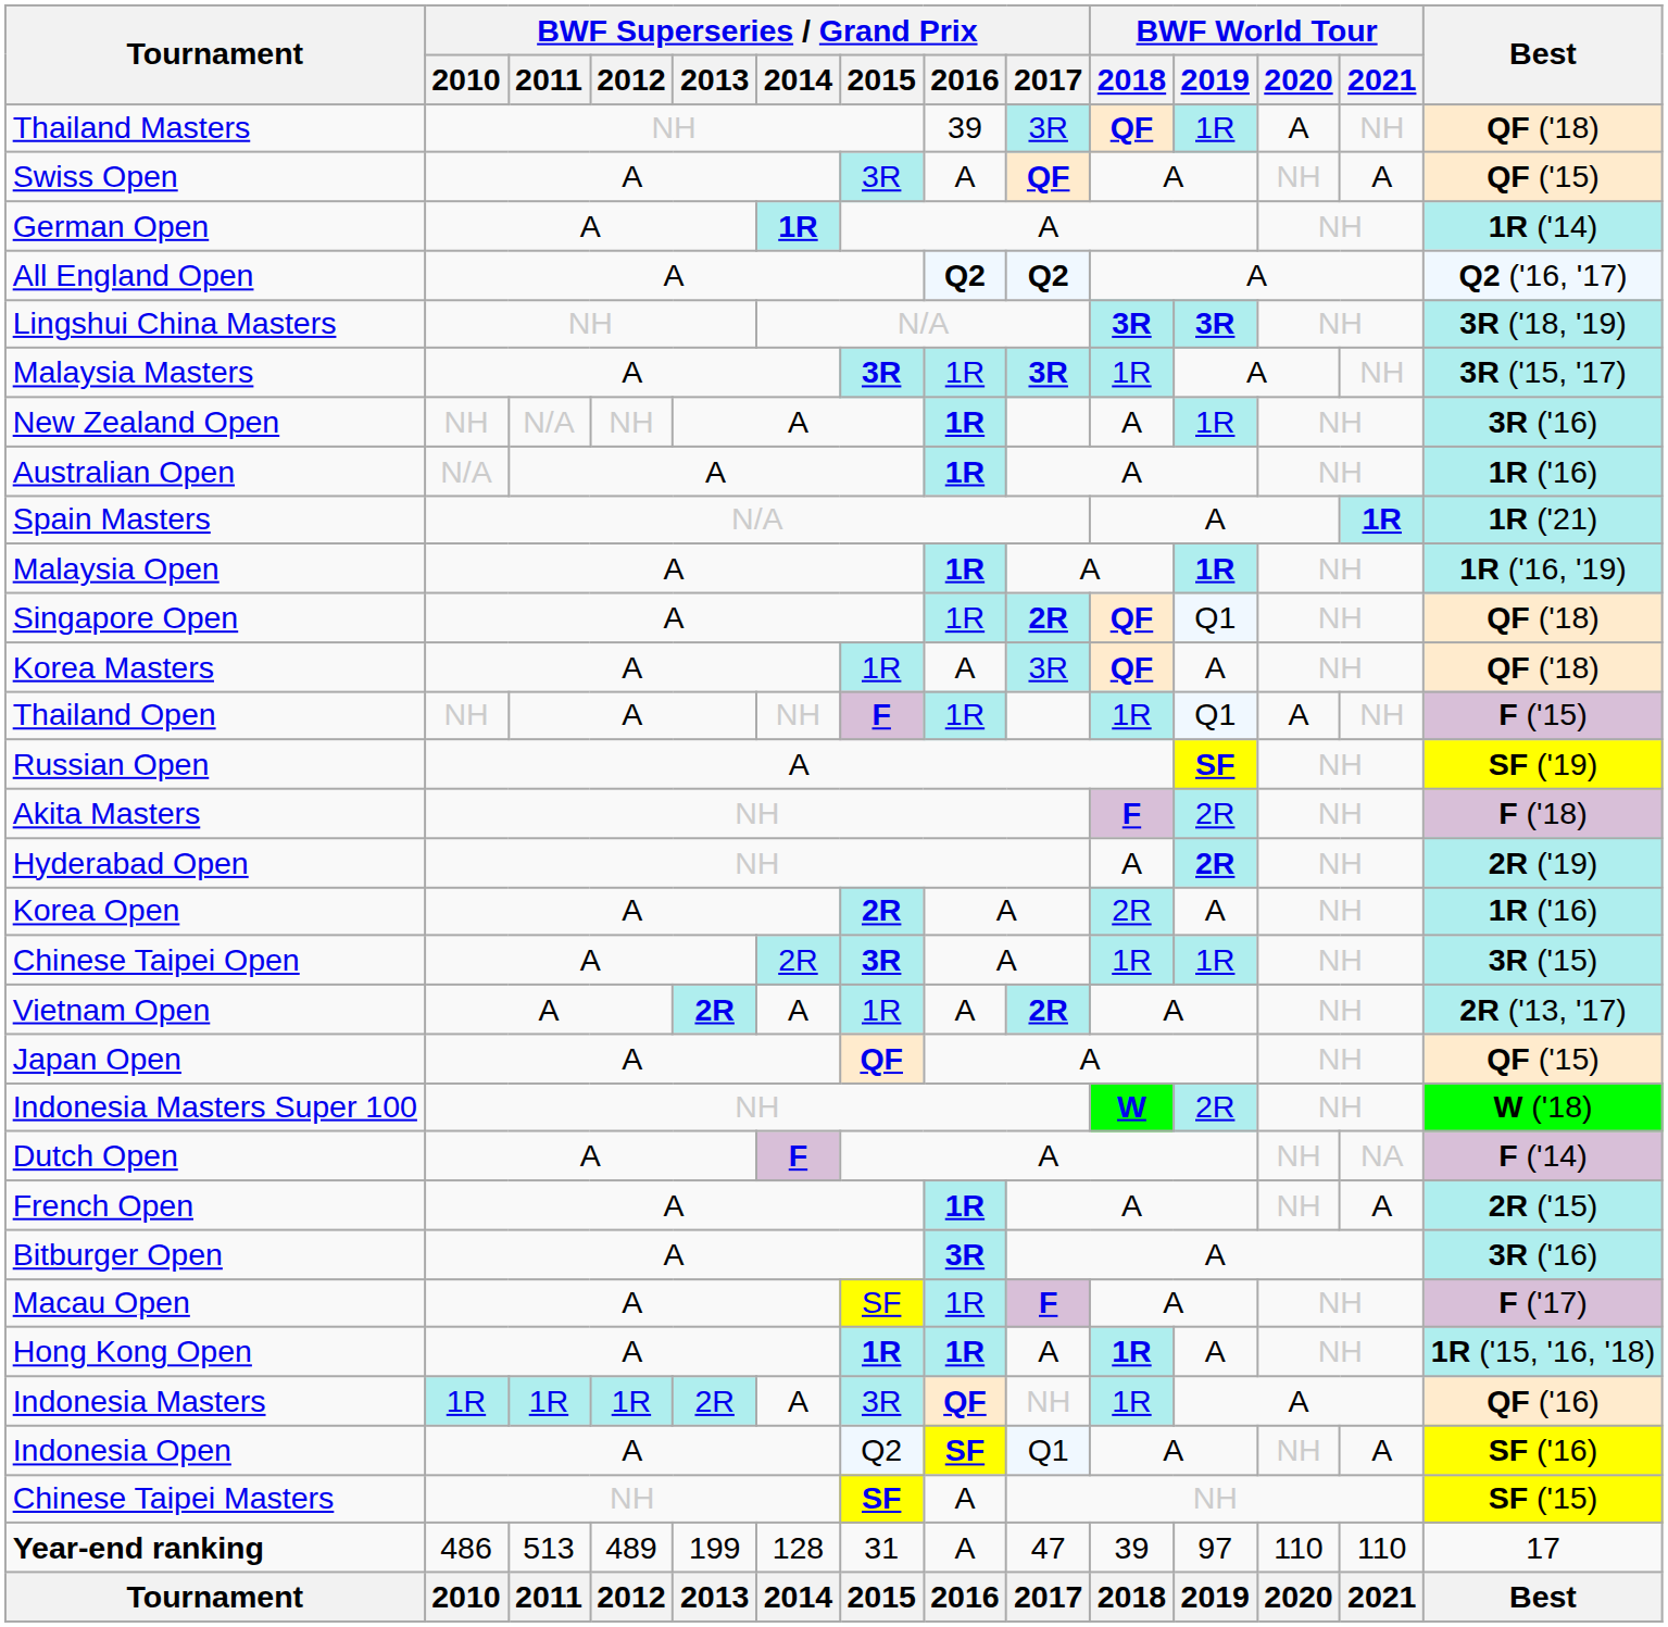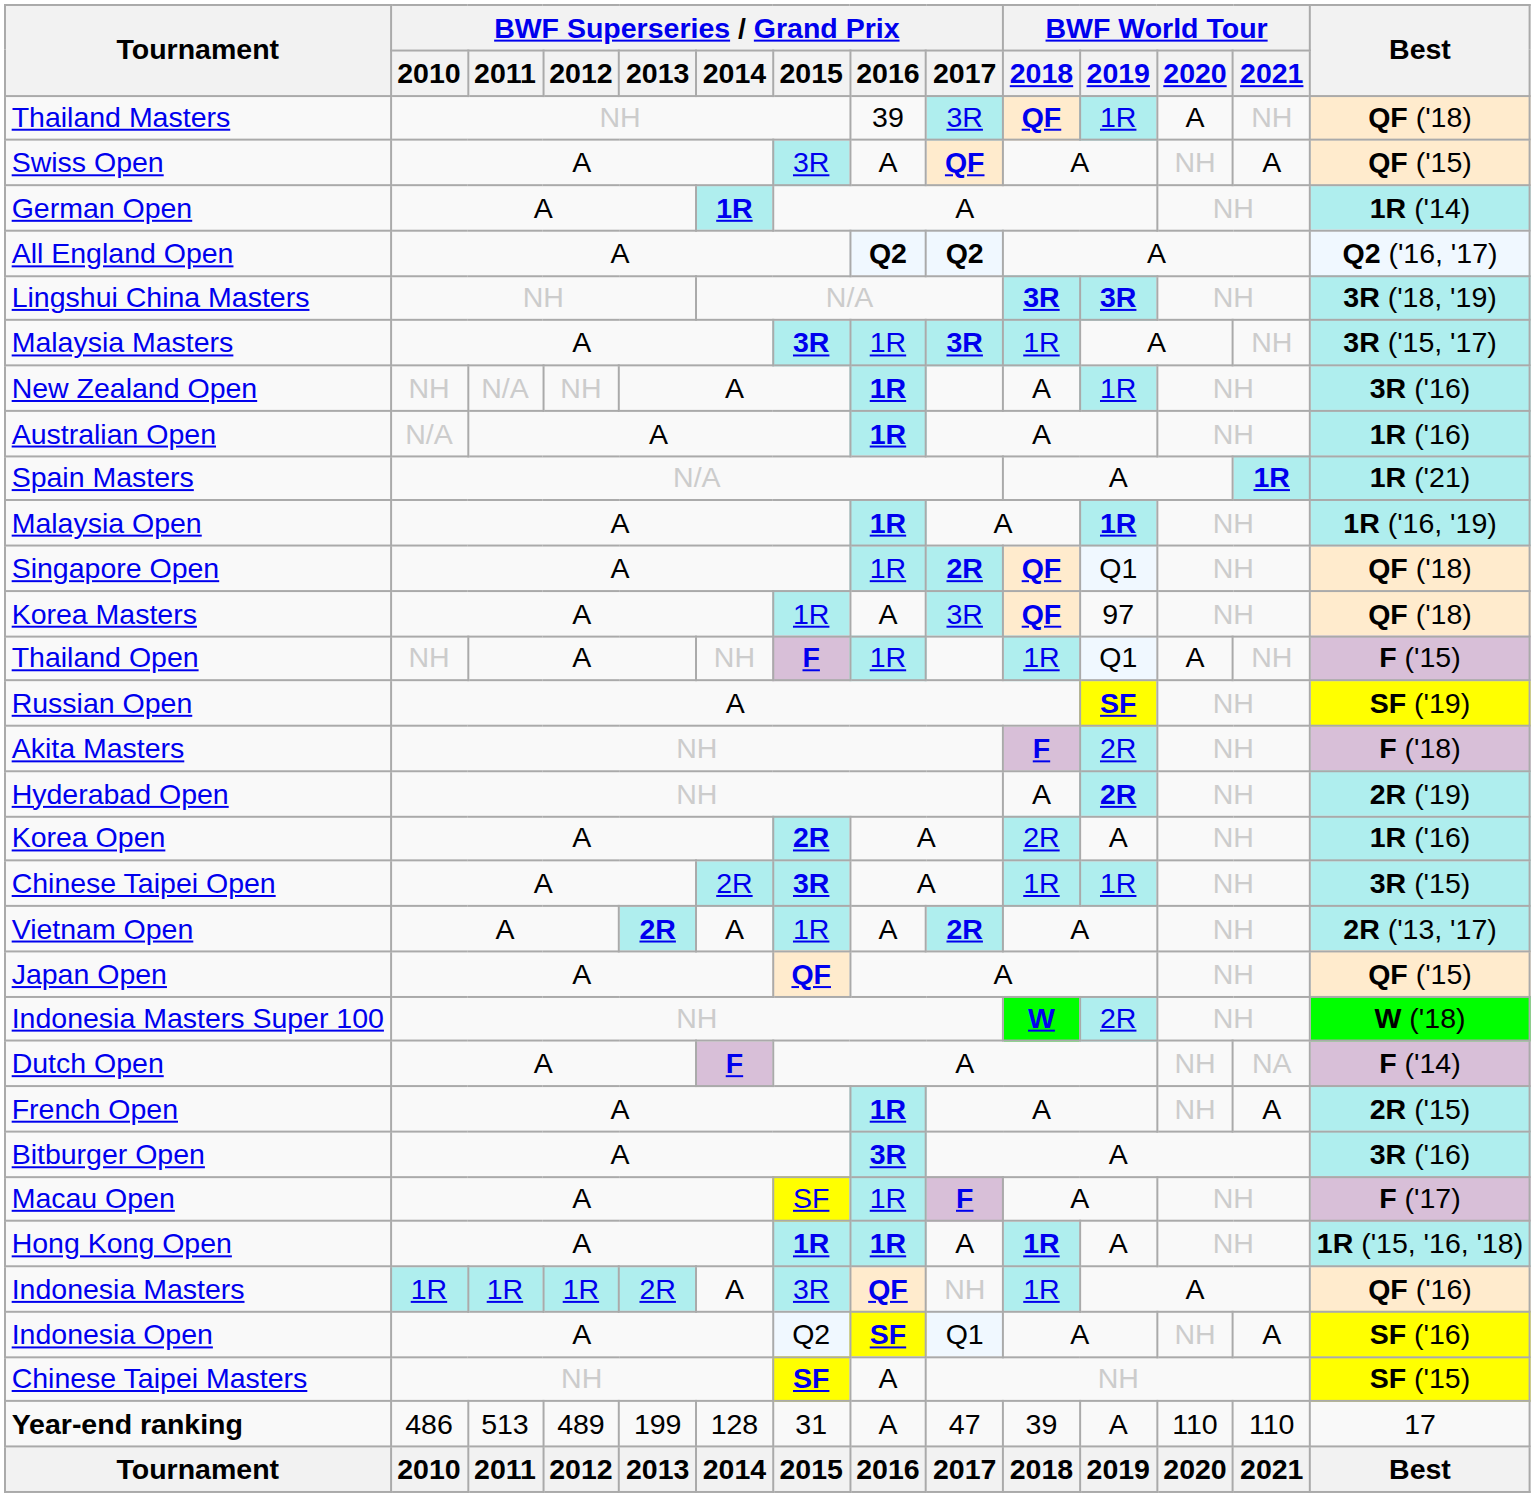 <table class="wikitable" style="font-size: 90%; text-align:center">
 <tr>
 <th rowspan="2">Tournament</th>
 <th colspan="8"><strong><a href='#'>BWF Superseries</a> / <a href='#'>Grand Prix</a></strong></th>
 <th colspan="4"><strong><a href='#'>BWF World Tour</a></strong></th>
 <th rowspan="2">Best</th>
 </tr>
 <tr>
 <th>2010</th>
 <th>2011</th>
 <th>2012</th>
 <th>2013</th>
 <th>2014</th>
 <th>2015</th>
 <th>2016</th>
 <th>2017</th>
 <th><a href='#'>2018</a></th>
 <th><a href='#'>2019</a></th>
 <th><a href='#'>2020</a></th>
 <th><a href='#'>2021</a></th>
 </tr>
 <tr>
 <td align=left><a href='#'>Thailand Masters</a></td>
 <td colspan="6" style=color:#ccc>NH</td>
 <td>39</td>
 <td bgcolor=AFEEEE><a href='#'>3R</a></td>
 <td bgcolor=FFEBCD><a href='#'><strong>QF</strong></a></td>
 <td bgcolor=AFEEEE><a href='#'>1R</a></td>
 <td>A</td>
 <td style=color:#ccc>NH</td>
 <td bgcolor=FFEBCD><strong>QF</strong> ('18)</td>
 </tr>
 <tr>
 <td align=left><a href='#'>Swiss Open</a></td>
 <td colspan="5">A</td>
 <td bgcolor=AFEEEE><a href='#'>3R</a></td>
 <td>A</td>
 <td bgcolor=FFEBCD><a href='#'><strong>QF</strong></a></td>
 <td colspan="2">A</td>
 <td style=color:#ccc>NH</td>
 <td>A</td>
 <td bgcolor=FFEBCD><strong>QF</strong> ('15)</td>
 </tr>
 <tr>
 <td align=left><a href='#'>German Open</a></td>
 <td colspan="4">A</td>
 <td bgcolor=AFEEEE><a href='#'><strong>1R</strong></a></td>
 <td colspan="5">A</td>
 <td colspan=2 style=color:#ccc>NH</td>
 <td bgcolor=AFEEEE><strong>1R</strong> ('14)</td>
 </tr>
 <tr>
 <td align=left><a href='#'>All England Open</a></td>
 <td colspan="6">A</td>
 <td 2016; bgcolor=F0F8FF><strong>Q2</strong></td>
 <td 2017; bgcolor=F0F8FF><strong>Q2</strong></td>
 <td colspan="4">A</td>
 <td bgcolor=F0F8FF><strong>Q2</strong> ('16, '17)</td>
 </tr>
 <tr>
 <td align=left><a href='#'>Lingshui China Masters</a></td>
 <td colspan="4" style=color:#ccc>NH</td>
 <td colspan="4" style=color:#ccc>N/A</td>
 <td bgcolor=AFEEEE><a href='#'><strong>3R</strong></a></td>
 <td bgcolor=AFEEEE><a href='#'><strong>3R</strong></a></td>
 <td colspan=2 style=color:#ccc>NH</td>
 <td bgcolor=AFEEEE><strong>3R</strong> ('18, '19)</td>
 </tr>
 <tr>
 <td align=left><a href='#'>Malaysia Masters</a></td>
 <td colspan="5">A</td>
 <td bgcolor=AFEEEE><a href='#'><strong>3R</strong></a></td>
 <td bgcolor=AFEEEE><a href='#'>1R</a></td>
 <td bgcolor=AFEEEE><a href='#'><strong>3R</strong></a></td>
 <td bgcolor=AFEEEE><a href='#'>1R</a></td>
 <td colspan="2">A</td>
 <td style=color:#ccc>NH</td>
 <td bgcolor=AFEEEE><strong>3R</strong> ('15, '17)</td>
 </tr>
 <tr>
 <td align=left><a href='#'>New Zealand Open</a></td>
 <td style=color:#ccc>NH</td>
 <td style=color:#ccc>N/A</td>
 <td style=color:#ccc>NH</td>
 <td colspan="3">A</td>
 <td bgcolor=AFEEEE><a href='#'><strong>1R</strong></a></td>
 <td><a href='#'></a></td>
 <td>A</td>
 <td bgcolor=AFEEEE><a href='#'>1R</a></td>
 <td colspan="2" style=color:#ccc>NH</td>
 <td bgcolor=AFEEEE><strong>3R</strong> ('16)</td>
 </tr>
 <tr>
 <td align=left><a href='#'>Australian Open</a></td>
 <td style=color:#ccc>N/A</td>
 <td colspan="5">A</td>
 <td bgcolor=AFEEEE><a href='#'><strong>1R</strong></a></td>
 <td colspan="3">A</td>
 <td colspan="2" style=color:#ccc>NH</td>
 <td bgcolor=AFEEEE><strong>1R</strong> ('16)</td>
 </tr>
 <tr>
 <td align=left><a href='#'>Spain Masters</a></td>
 <td colspan="8" style=color:#ccc>N/A</td>
 <td colspan="3">A</td>
 <td bgcolor=AFEEEE><a href='#'><strong>1R</strong></a></td>
 <td bgcolor=AFEEEE><strong>1R</strong> ('21)</td>
 </tr>
 <tr>
 <td align=left><a href='#'>Malaysia Open</a></td>
 <td colspan="6">A</td>
 <td bgcolor=AFEEEE><a href='#'><strong>1R</strong></a></td>
 <td colspan="2">A</td>
 <td bgcolor=AFEEEE><a href='#'><strong>1R</strong></a></td>
 <td colspan="2" style=color:#ccc>NH</td>
 <td bgcolor=AFEEEE><strong>1R</strong> ('16, '19)</td>
 </tr>
 <tr>
 <td align=left><a href='#'>Singapore Open</a></td>
 <td colspan="6">A</td>
 <td bgcolor=AFEEEE><a href='#'>1R</a></td>
 <td bgcolor=AFEEEE><strong><a href='#'>2R</a></strong></td>
 <td bgcolor=FFEBCD><a href='#'><strong>QF</strong></a></td>
 <td 2019; bgcolor=F0F8FF>Q1</td>
 <td colspan="2" style=color:#ccc>NH</td>
 <td bgcolor=FFEBCD><strong>QF</strong> ('18)</td>
 </tr>
 <tr>
 <td align=left><a href='#'>Korea Masters</a></td>
 <td colspan="5">A</td>
 <td bgcolor=AFEEEE><a href='#'>1R</a></td>
 <td>A</td>
 <td bgcolor=AFEEEE><a href='#'>3R</a></td>
 <td bgcolor=FFEBCD><a href='#'><strong>QF</strong></a></td>
-<td>A</td>
+<td>97</td>
 <td colspan="2" style=color:#ccc>NH</td>
 <td bgcolor=FFEBCD><strong>QF</strong> ('18)</td>
 </tr>
 <tr>
 <td align=left><a href='#'>Thailand Open</a></td>
 <td style=color:#ccc>NH</td>
 <td colspan="3">A</td>
 <td style=color:#ccc>NH</td>
 <td bgcolor=D8BFD8><a href='#'><strong>F</strong></a></td>
 <td bgcolor=AFEEEE><a href='#'>1R</a></td>
 <td><a href='#'></a></td>
 <td bgcolor=AFEEEE><a href='#'>1R</a></td>
 <td 2019; bgcolor=F0F8FF>Q1</td>
 <td>A</td>
 <td style=color:#ccc>NH</td>
 <td bgcolor=D8BFD8><strong>F</strong> ('15)</td>
 </tr>
 <tr>
 <td align=left><a href='#'>Russian Open</a></td>
 <td colspan="9">A</td>
 <td bgcolor=FFFF00><a href='#'><strong>SF</strong></a></td>
 <td colspan="2" style=color:#ccc>NH</td>
 <td bgcolor=FFFF00><strong>SF</strong> ('19)</td>
 </tr>
 <tr>
 <td align=left><a href='#'>Akita Masters</a></td>
 <td colspan="8" style=color:#ccc>NH</td>
 <td bgcolor=D8BFD8><a href='#'><strong>F</strong></a></td>
 <td bgcolor=AFEEEE><a href='#'>2R</a></td>
 <td colspan="2" style=color:#ccc>NH</td>
 <td bgcolor=D8BFD8><strong>F</strong> ('18)</td>
 </tr>
 <tr>
 <td align=left><a href='#'>Hyderabad Open</a></td>
 <td colspan="8" style=color:#ccc>NH</td>
 <td>A</td>
 <td bgcolor=AFEEEE><a href='#'><strong>2R</strong></a></td>
 <td colspan="2" style=color:#ccc>NH</td>
 <td bgcolor=AFEEEE><strong>2R</strong> ('19)</td>
 </tr>
 <tr>
 <td align=left><a href='#'>Korea Open</a></td>
 <td colspan="5">A</td>
 <td bgcolor=AFEEEE><a href='#'><strong>2R</strong></a></td>
 <td colspan="2">A</td>
 <td bgcolor=AFEEEE><a href='#'>2R</a></td>
 <td>A</td>
 <td colspan="2" style=color:#ccc>NH</td>
 <td bgcolor=AFEEEE><strong>1R</strong> ('16)</td>
 </tr>
 <tr>
 <td align=left><a href='#'>Chinese Taipei Open</a></td>
 <td colspan="4">A</td>
 <td bgcolor=AFEEEE><a href='#'>2R</a></td>
 <td bgcolor=AFEEEE><a href='#'><strong>3R</strong></a></td>
 <td colspan="2">A</td>
 <td bgcolor=AFEEEE><a href='#'>1R</a></td>
 <td bgcolor=AFEEEE><a href='#'>1R</a></td>
 <td colspan="2" style=color:#ccc>NH</td>
 <td bgcolor=AFEEEE><strong>3R</strong> ('15)</td>
 </tr>
 <tr>
 <td align=left><a href='#'>Vietnam Open</a></td>
 <td colspan="3">A</td>
 <td bgcolor=AFEEEE><a href='#'><strong>2R</strong></a></td>
 <td>A</td>
 <td bgcolor=AFEEEE><a href='#'>1R</a></td>
 <td>A</td>
 <td bgcolor=AFEEEE><a href='#'><strong>2R</strong></a></td>
 <td colspan="2">A</td>
 <td colspan="2" style=color:#ccc>NH</td>
 <td bgcolor=AFEEEE><strong>2R</strong> ('13, '17)</td>
 </tr>
 <tr>
 <td align=left><a href='#'>Japan Open</a></td>
 <td colspan="5">A</td>
 <td bgcolor=FFEBCD><a href='#'><strong>QF</strong></a></td>
 <td colspan="4">A</td>
 <td colspan="2" style=color:#ccc>NH</td>
 <td bgcolor=FFEBCD><strong>QF</strong> ('15)</td>
 </tr>
 <tr>
 <td align=left><a href='#'>Indonesia Masters Super 100</a></td>
 <td colspan="8" style=color:#ccc>NH</td>
 <td bgcolor=00FF00><a href='#'><strong>W</strong></a></td>
 <td bgcolor=AFEEEE><a href='#'>2R</a></td>
 <td colspan="2" style=color:#ccc>NH</td>
 <td bgcolor=00FF00><strong>W</strong> ('18)</td>
 </tr>
 <tr>
 <td align=left><a href='#'>Dutch Open</a></td>
 <td colspan="4">A</td>
 <td bgcolor=D8BFD8><a href='#'><strong>F</strong></a></td>
 <td colspan="5">A</td>
 <td style=color:#ccc>NH</td>
 <td style=color:#ccc>NA</td>
 <td bgcolor=D8BFD8><strong>F</strong> ('14)</td>
 </tr>
 <tr>
 <td align=left><a href='#'>French Open</a></td>
 <td colspan="6">A</td>
 <td bgcolor=AFEEEE><a href='#'><strong>1R</strong></a></td>
 <td colspan="3">A</td>
 <td style=color:#ccc>NH</td>
 <td>A</td>
 <td bgcolor=AFEEEE><strong>2R</strong> ('15)</td>
 </tr>
 <tr>
 <td align=left><a href='#'>Bitburger Open</a></td>
 <td colspan="6">A</td>
 <td bgcolor=AFEEEE><a href='#'><strong>3R</strong></a></td>
 <td colspan="5">A</td>
 <td bgcolor=AFEEEE><strong>3R</strong> ('16)</td>
 </tr>
 <tr>
 <td align=left><a href='#'>Macau Open</a></td>
 <td colspan="5">A</td>
 <td bgcolor=FFFF00><a href='#'>SF</a></td>
 <td bgcolor=AFEEEE><a href='#'>1R</a></td>
 <td bgcolor=D8BFD8><a href='#'><strong>F</strong></a></td>
 <td colspan="2">A</td>
 <td colspan="2" style=color:#ccc>NH</td>
 <td bgcolor=D8BFD8><strong>F</strong> ('17)</td>
 </tr>
 <tr>
 <td align=left><a href='#'>Hong Kong Open</a></td>
 <td colspan="5">A</td>
 <td bgcolor=AFEEEE><a href='#'><strong>1R</strong></a></td>
 <td bgcolor=AFEEEE><a href='#'><strong>1R</strong></a></td>
 <td>A</td>
 <td bgcolor=AFEEEE><a href='#'><strong>1R</strong></a></td>
 <td>A</td>
 <td colspan="2" style=color:#ccc>NH</td>
 <td bgcolor=AFEEEE><strong>1R</strong> ('15, '16, '18)</td>
 </tr>
 <tr>
 <td align=left><a href='#'>Indonesia Masters</a></td>
 <td bgcolor=AFEEEE><a href='#'>1R</a></td>
 <td bgcolor=AFEEEE><a href='#'>1R</a></td>
 <td bgcolor=AFEEEE><a href='#'>1R</a></td>
 <td bgcolor=AFEEEE><a href='#'>2R</a></td>
 <td>A</td>
 <td bgcolor=AFEEEE><a href='#'>3R</a></td>
 <td bgcolor=FFEBCD><a href='#'><strong>QF</strong></a></td>
 <td style=color:#ccc>NH</td>
 <td bgcolor=AFEEEE><a href='#'>1R</a></td>
 <td colspan="3">A</td>
 <td bgcolor=FFEBCD><strong>QF</strong> ('16)</td>
 </tr>
 <tr>
 <td align=left><a href='#'>Indonesia Open</a></td>
 <td colspan="5">A</td>
 <td 2015; bgcolor=F0F8FF>Q2</td>
 <td bgcolor=FFFF00><a href='#'><strong>SF</strong></a></td>
 <td 2017; bgcolor=F0F8FF>Q1</td>
 <td colspan="2">A</td>
 <td style=color:#ccc>NH</td>
 <td>A</td>
 <td bgcolor=FFFF00><strong>SF</strong> ('16)</td>
 </tr>
 <tr>
 <td align=left><a href='#'>Chinese Taipei Masters</a></td>
 <td colspan="5" style=color:#ccc>NH</td>
 <td bgcolor=FFFF00><a href='#'><strong>SF</strong></a></td>
 <td>A</td>
 <td colspan="5" style=color:#ccc>NH</td>
 <td bgcolor=FFFF00><strong>SF</strong> ('15)</td>
 </tr>
 <tr>
 <td align=left><strong>Year-end ranking</strong></td>
 <td>486</td>
 <td>513</td>
 <td>489</td>
 <td>199</td>
 <td>128</td>
 <td>31</td>
 <td>A</td>
 <td>47</td>
 <td>39</td>
-<td>97</td>
+<td>A</td>
 <td>110</td>
 <td>110</td>
 <td>17</td>
 </tr>
 <tr>
 <th>Tournament</th>
 <th>2010</th>
 <th>2011</th>
 <th>2012</th>
 <th>2013</th>
 <th>2014</th>
 <th>2015</th>
 <th>2016</th>
 <th>2017</th>
 <th>2018</th>
 <th>2019</th>
 <th>2020</th>
 <th>2021</th>
 <th>Best</th>
 </tr>
 </table>
